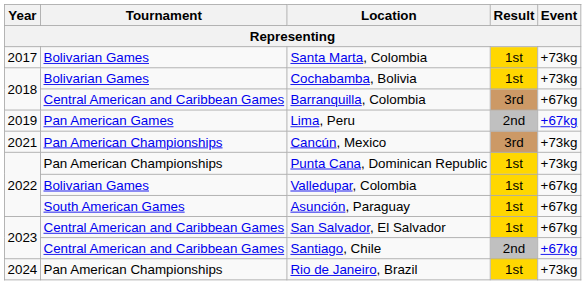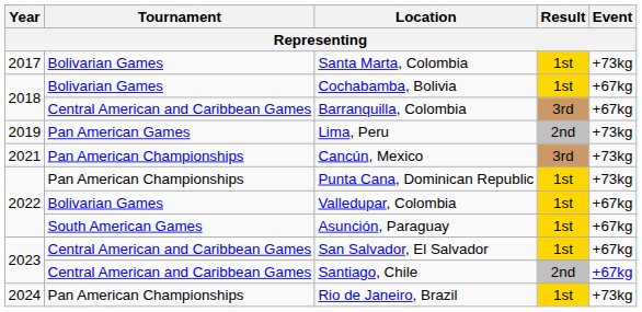 <table class="wikitable" style="font-size:95%;">
 <tr>
 <th>Year</th>
 <th>Tournament</th>
 <th>Location</th>
 <th>Result</th>
 <th>Event</th>
 </tr>
 <tr>
 <th colspan=6>Representing </th>
 </tr>
 <tr>
 <td>2017</td>
 <td><a href='#'>Bolivarian Games</a></td>
 <td><a href='#'>Santa Marta</a>, Colombia</td>
 <td align="center" bgcolor="gold">1st</td>
 <td>+73kg</td>
 </tr>
 <tr>
 <td rowspan=2>2018</td>
 <td><a href='#'>Bolivarian Games</a></td>
 <td><a href='#'>Cochabamba</a>, Bolivia</td>
 <td align="center" bgcolor="gold">1st</td>
-<td>+73kg</td>
+<td>+67kg</td>
 </tr>
 <tr>
 <td><a href='#'>Central American and Caribbean Games</a></td>
 <td><a href='#'>Barranquilla</a>, Colombia</td>
 <td align="center" bgcolor="cc9966">3rd</td>
 <td>+67kg</td>
 </tr>
 <tr>
 <td>2019</td>
 <td><a href='#'>Pan American Games</a></td>
 <td><a href='#'>Lima</a>, Peru</td>
 <td align="center" bgcolor="silver">2nd</td>
-<td><a href='#'> +67kg</a></td>
+<td>+73kg</td>
 </tr>
 <tr>
 <td>2021</td>
 <td><a href='#'>Pan American Championships</a></td>
 <td><a href='#'>Cancún</a>, Mexico</td>
 <td align="center" bgcolor="cc9966">3rd</td>
 <td>+73kg</td>
 </tr>
 <tr>
 <td rowspan=3>2022</td>
 <td>Pan American Championships</td>
 <td><a href='#'>Punta Cana</a>, Dominican Republic</td>
 <td align="center" bgcolor="gold">1st</td>
 <td>+73kg</td>
 </tr>
 <tr>
 <td><a href='#'>Bolivarian Games</a></td>
 <td><a href='#'>Valledupar</a>, Colombia</td>
 <td align="center" bgcolor="gold">1st</td>
 <td>+67kg</td>
 </tr>
 <tr>
 <td><a href='#'>South American Games</a></td>
 <td><a href='#'>Asunción</a>, Paraguay</td>
 <td align="center" bgcolor="gold">1st</td>
 <td>+67kg</td>
 </tr>
 <tr>
 <td rowspan=2>2023</td>
 <td><a href='#'>Central American and Caribbean Games</a></td>
 <td><a href='#'>San Salvador</a>, El Salvador</td>
 <td align="center" bgcolor="gold">1st</td>
 <td>+67kg</td>
 </tr>
 <tr>
 <td><a href='#'>Central American and Caribbean Games</a></td>
 <td><a href='#'>Santiago</a>, Chile</td>
 <td align="center" bgcolor="silver">2nd</td>
 <td><a href='#'> +67kg</a></td>
 </tr>
 <tr>
 <td>2024</td>
 <td>Pan American Championships</td>
 <td><a href='#'>Rio de Janeiro</a>, Brazil</td>
 <td align="center" bgcolor="gold">1st</td>
 <td>+73kg</td>
 </tr>
 </table>
